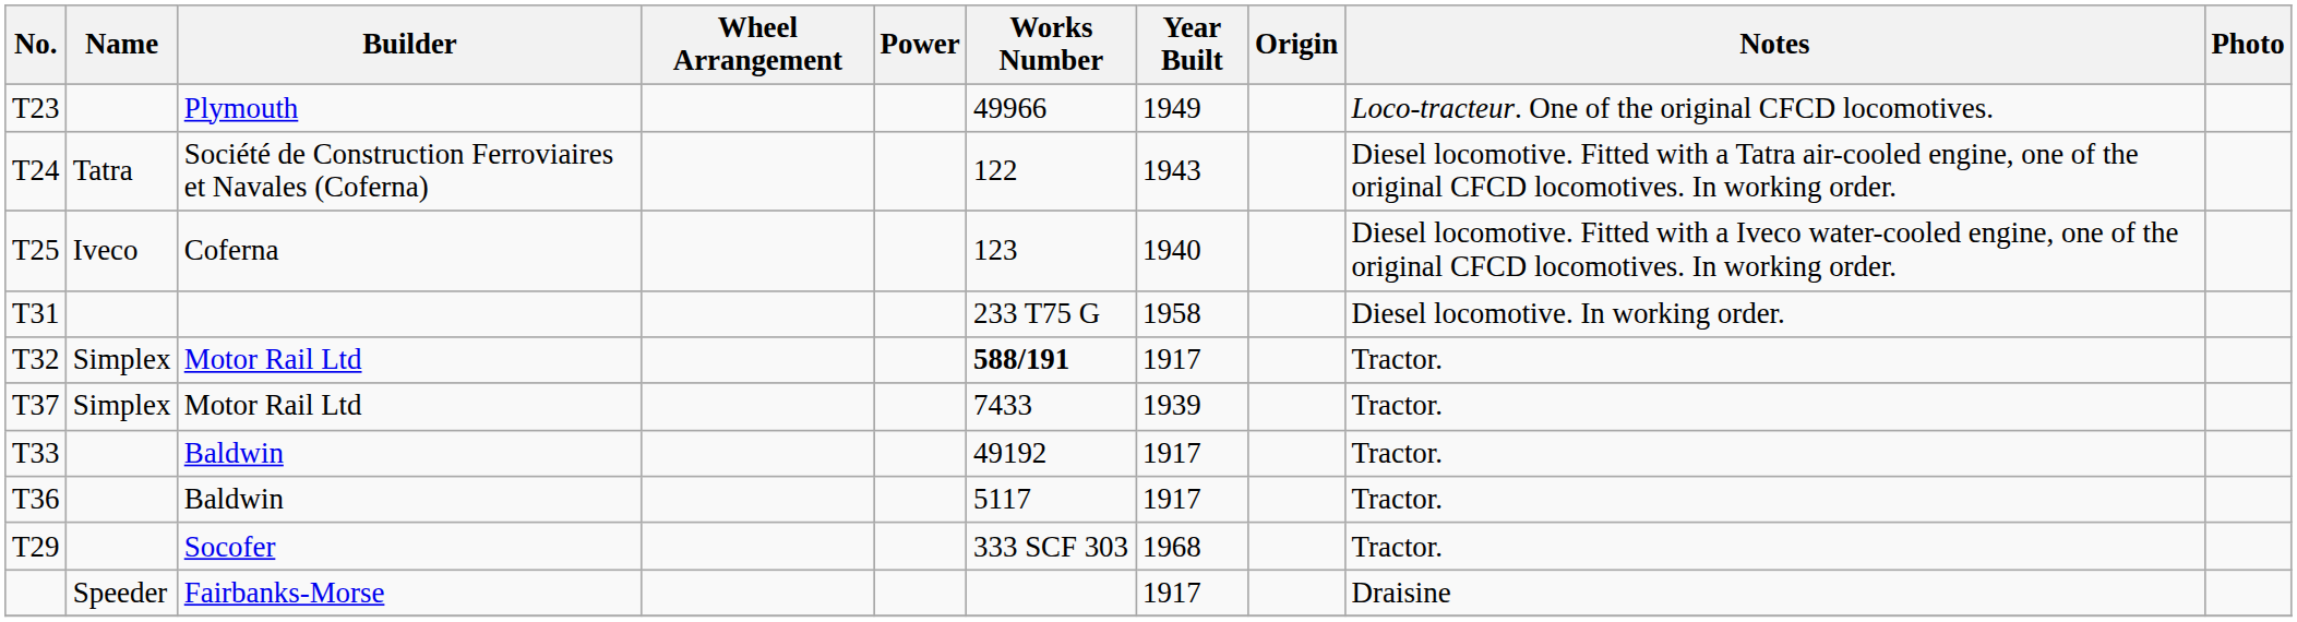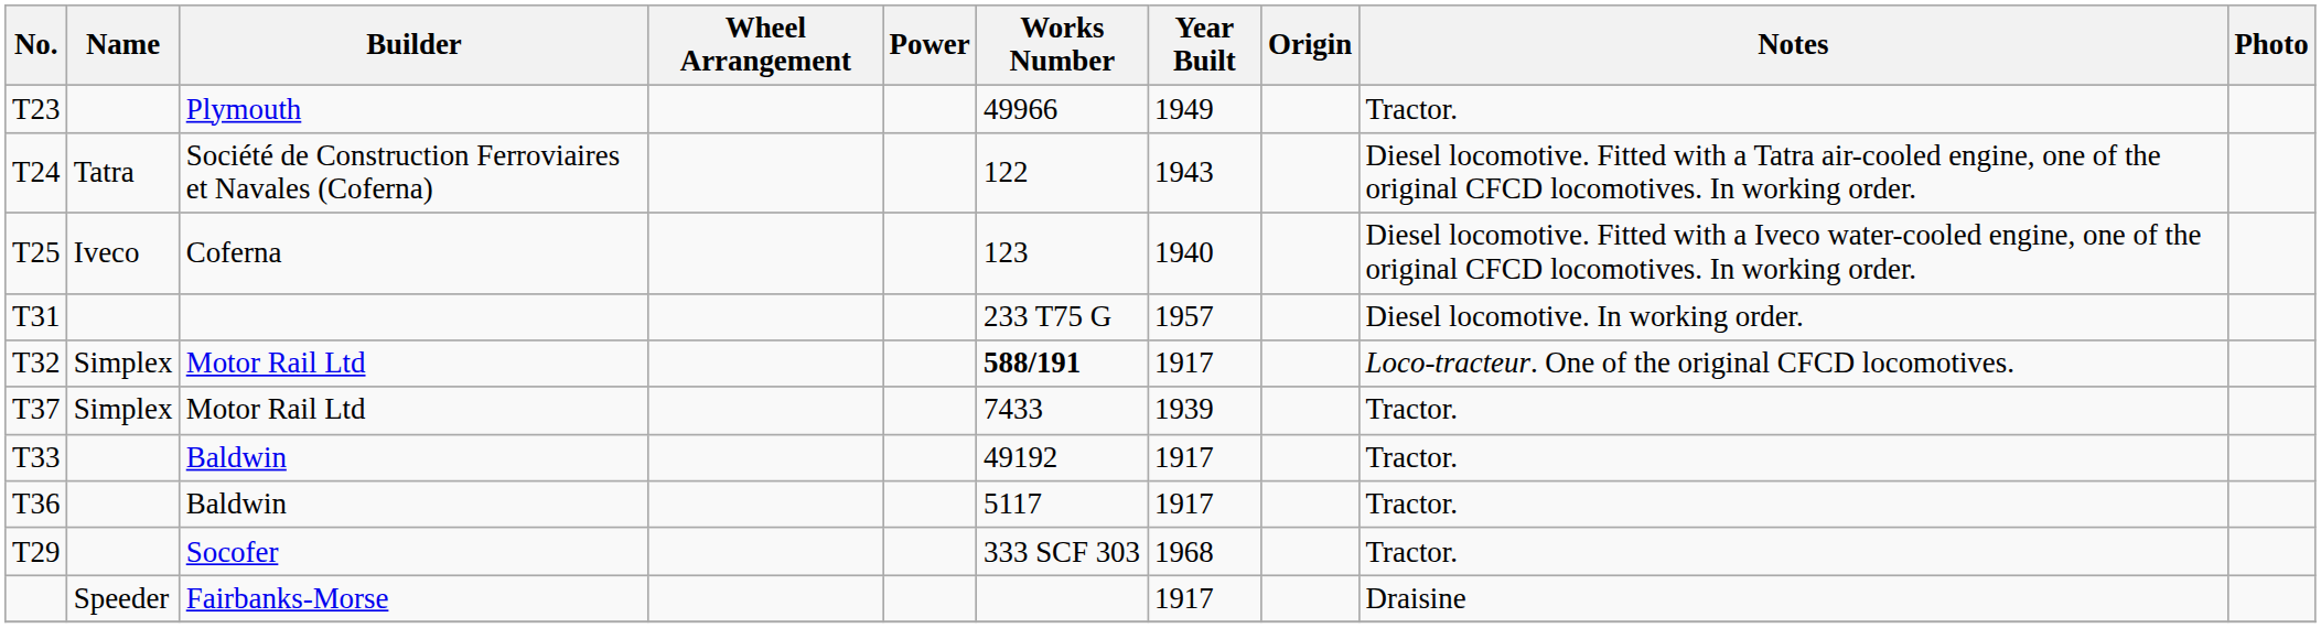 <table class="wikitable">
 <tr>
 <th>No.</th>
 <th>Name</th>
 <th>Builder</th>
 <th>Wheel Arrangement</th>
 <th>Power</th>
 <th>Works Number</th>
 <th>Year Built</th>
 <th>Origin</th>
 <th>Notes</th>
 <th>Photo</th>
 </tr>
 <tr>
 <td>T23</td>
 <td></td>
 <td><a href='#'>Plymouth</a></td>
 <td></td>
 <td></td>
 <td>49966</td>
 <td>1949</td>
 <td></td>
-<td><em>Loco-tracteur</em>. One of the original CFCD locomotives.</td>
+<td>Tractor.</td>
 <td></td>
 </tr>
 <tr>
 <td>T24</td>
 <td>Tatra</td>
 <td>Société de Construction Ferroviaires et Navales (Coferna)</td>
 <td></td>
 <td></td>
 <td>122</td>
 <td>1943</td>
 <td></td>
 <td>Diesel locomotive. Fitted with a  Tatra air-cooled engine, one of the original CFCD locomotives. In working order.</td>
 <td></td>
 </tr>
 <tr>
 <td>T25</td>
 <td>Iveco</td>
 <td>Coferna</td>
 <td></td>
 <td></td>
 <td>123</td>
 <td>1940</td>
 <td></td>
 <td>Diesel locomotive. Fitted with a  Iveco water-cooled engine, one of the original CFCD locomotives. In working order.</td>
 <td></td>
 </tr>
 <tr>
 <td>T31</td>
 <td></td>
 <td></td>
 <td></td>
 <td></td>
 <td>233 T75 G</td>
-<td>1958</td>
+<td>1957</td>
 <td></td>
 <td>Diesel locomotive. In working order.</td>
 <td></td>
 </tr>
 <tr>
 <td>T32</td>
 <td>Simplex</td>
 <td><a href='#'>Motor Rail Ltd</a></td>
 <td></td>
 <td></td>
 <td><strong>588/191</strong></td>
 <td>1917</td>
 <td></td>
-<td>Tractor.</td>
+<td><em>Loco-tracteur</em>. One of the original CFCD locomotives.</td>
 <td></td>
 </tr>
 <tr>
 <td>T37</td>
 <td>Simplex</td>
 <td>Motor Rail Ltd</td>
 <td></td>
 <td></td>
 <td>7433</td>
 <td>1939</td>
 <td></td>
 <td>Tractor.</td>
 <td></td>
 </tr>
 <tr>
 <td>T33</td>
 <td></td>
 <td><a href='#'>Baldwin</a></td>
 <td></td>
 <td></td>
 <td>49192</td>
 <td>1917</td>
 <td></td>
 <td>Tractor.</td>
 <td></td>
 </tr>
 <tr>
 <td>T36</td>
 <td></td>
 <td>Baldwin</td>
 <td></td>
 <td></td>
 <td>5117</td>
 <td>1917</td>
 <td></td>
 <td>Tractor.</td>
 <td></td>
 </tr>
 <tr>
 <td>T29</td>
 <td></td>
 <td><a href='#'>Socofer</a></td>
 <td></td>
 <td></td>
 <td>333 SCF 303</td>
 <td>1968</td>
 <td></td>
 <td>Tractor.</td>
 <td></td>
 </tr>
 <tr>
 <td></td>
 <td>Speeder</td>
 <td><a href='#'>Fairbanks-Morse</a></td>
 <td></td>
 <td></td>
 <td></td>
 <td>1917</td>
 <td></td>
 <td>Draisine</td>
 <td></td>
 </tr>
 <tr>
 </tr>
 </table>
